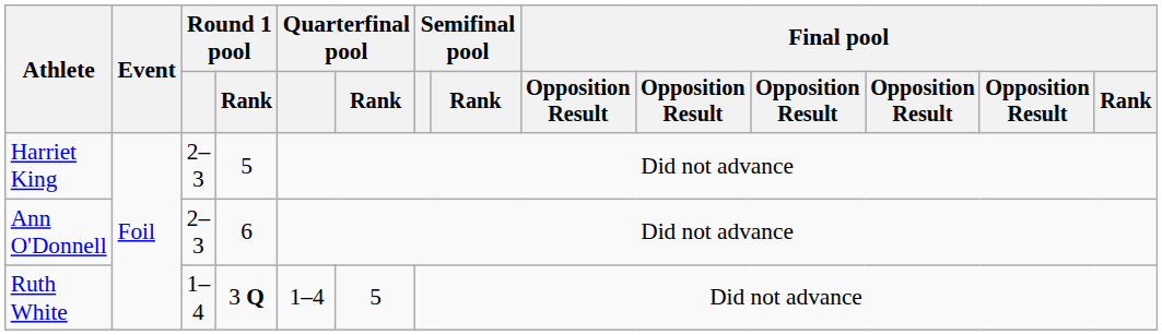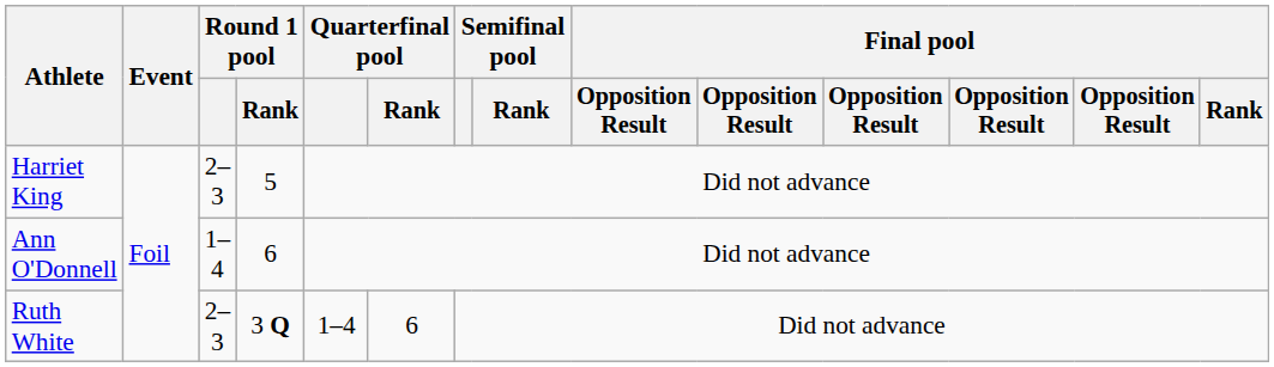 <table class=wikitable style=font-size:90%;text-align:center>
 <tr>
 <th rowspan=2>Athlete</th>
 <th rowspan=2>Event</th>
 <th colspan=2>Round 1 pool</th>
 <th colspan=2>Quarterfinal pool</th>
 <th colspan=2>Semifinal pool</th>
 <th colspan=6>Final pool</th>
 </tr>
 <tr style=font-size:95%>
 <th></th>
 <th>Rank</th>
 <th></th>
 <th>Rank</th>
 <th></th>
 <th>Rank</th>
 <th>Opposition<br>Result</th>
 <th>Opposition<br>Result</th>
 <th>Opposition<br>Result</th>
 <th>Opposition<br>Result</th>
 <th>Opposition<br>Result</th>
 <th>Rank</th>
 </tr>
 <tr>
 <td align=left><a href='#'>Harriet King</a></td>
 <td align=left rowspan=3><a href='#'>Foil</a></td>
 <td>2–3</td>
 <td>5</td>
 <td colspan=10>Did not advance</td>
 </tr>
 <tr>
 <td align=left><a href='#'>Ann O'Donnell</a></td>
-<td>2–3</td>
+<td>1–4</td>
 <td>6</td>
 <td colspan=10>Did not advance</td>
 </tr>
 <tr>
 <td align=left><a href='#'>Ruth White</a></td>
-<td>1–4</td>
+<td>2–3</td>
 <td>3 <strong>Q</strong></td>
 <td>1–4</td>
-<td>5</td>
+<td>6</td>
 <td colspan=8>Did not advance</td>
 </tr>
 </table>
